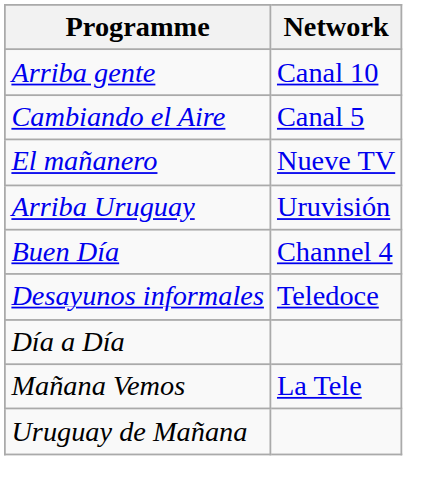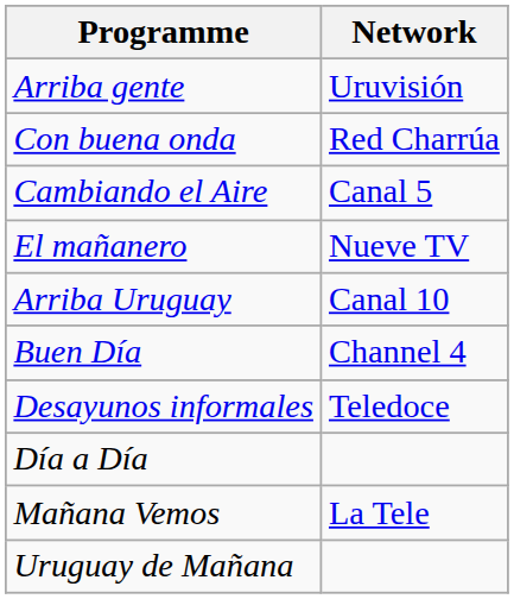 <table class="wikitable">
 <tr>
 <th>Programme</th>
 <th>Network</th>
 </tr>
 <tr>
 <td><em><a href='#'>Arriba gente</a></em></td>
-<td><a href='#'>Canal 10</a></td>
+<td><a href='#'>Uruvisión</a></td>
+</tr>
+<tr>
+<td><em><a href='#'>Con buena onda</a></em></td>
+<td><a href='#'>Red Charrúa</a></td>
 </tr>
 <tr>
 <td><em><a href='#'>Cambiando el Aire</a></em></td>
 <td><a href='#'>Canal 5</a></td>
 </tr>
 <tr>
 <td><em><a href='#'>El mañanero</a></em></td>
 <td><a href='#'>Nueve TV</a></td>
 </tr>
 <tr>
 <td><em><a href='#'>Arriba Uruguay</a></em></td>
-<td><a href='#'>Uruvisión</a></td>
+<td><a href='#'>Canal 10</a></td>
 </tr>
 <tr>
 <td><em><a href='#'>Buen Día</a></em></td>
 <td><a href='#'>Channel 4</a></td>
 </tr>
 <tr>
 <td><em><a href='#'>Desayunos informales</a></em></td>
 <td><a href='#'>Teledoce</a></td>
 </tr>
 <tr>
 <td><em>Día a Día</em></td>
 <td></td>
 </tr>
 <tr>
 <td><em>Mañana Vemos</em></td>
 <td><a href='#'>La Tele</a></td>
 </tr>
 <tr>
 <td><em>Uruguay de Mañana</em></td>
 <td></td>
 </tr>
 </table>
